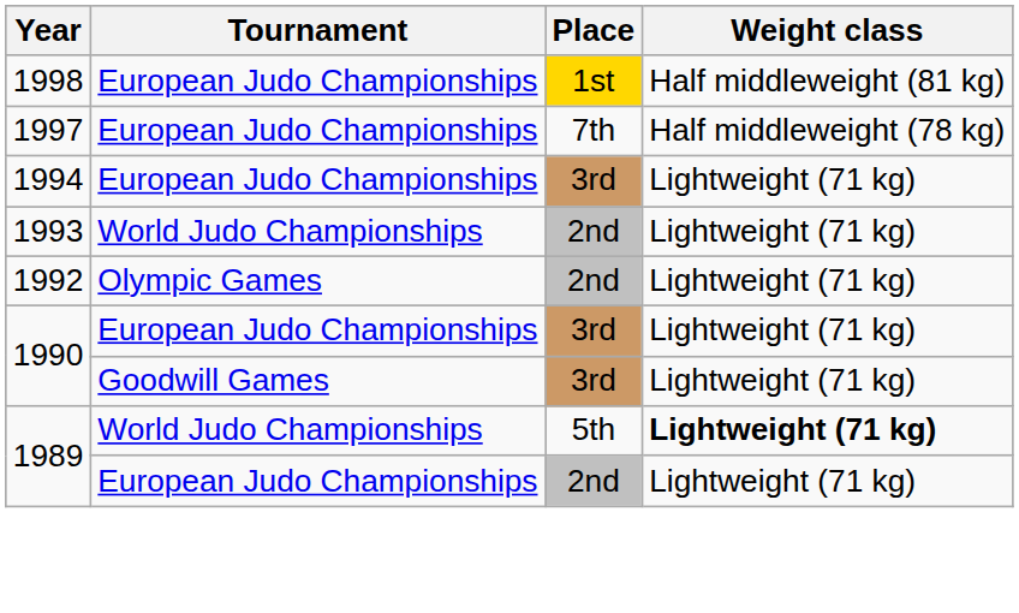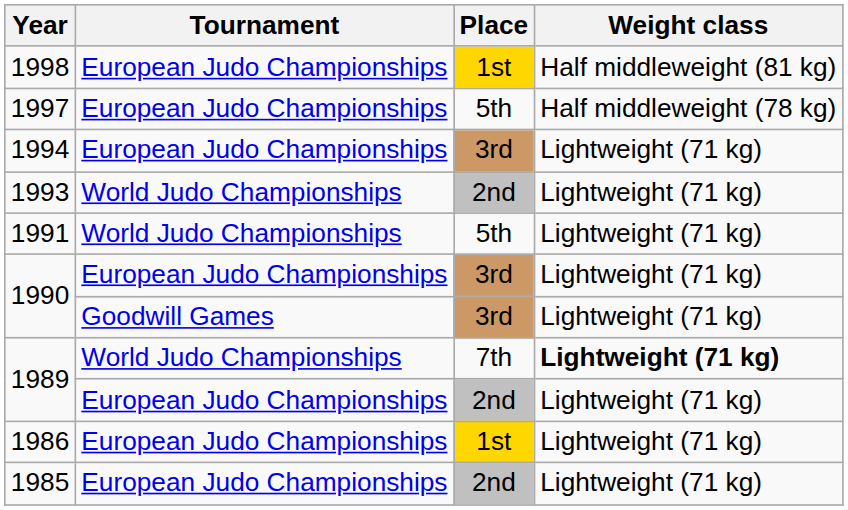 <table class=wikitable>
 <tr>
 <th>Year</th>
 <th>Tournament</th>
 <th>Place</th>
 <th>Weight class</th>
 </tr>
 <tr>
 <td>1998</td>
 <td><a href='#'>European Judo Championships</a></td>
 <td bgcolor="gold" align="center">1st</td>
 <td>Half middleweight (81 kg)</td>
 </tr>
 <tr>
 <td>1997</td>
 <td><a href='#'>European Judo Championships</a></td>
-<td align="center">7th</td>
+<td align="center">5th</td>
 <td>Half middleweight (78 kg)</td>
 </tr>
 <tr>
 <td>1994</td>
 <td><a href='#'>European Judo Championships</a></td>
 <td bgcolor="cc9966" align="center">3rd</td>
 <td>Lightweight (71 kg)</td>
 </tr>
 <tr>
 <td>1993</td>
 <td><a href='#'>World Judo Championships</a></td>
 <td bgcolor="silver" align="center">2nd</td>
 <td>Lightweight (71 kg)</td>
 </tr>
 <tr>
-<td>1992</td>
-<td><a href='#'>Olympic Games</a></td>
-<td bgcolor="silver" align="center">2nd</td>
+<td>1991</td>
+<td><a href='#'>World Judo Championships</a></td>
+<td align="center">5th</td>
 <td>Lightweight (71 kg)</td>
 </tr>
 <tr>
 <td rowspan=2>1990</td>
 <td><a href='#'>European Judo Championships</a></td>
 <td bgcolor="cc9966" align="center">3rd</td>
 <td>Lightweight (71 kg)</td>
 </tr>
 <tr>
 <td><a href='#'>Goodwill Games</a></td>
 <td bgcolor="cc9966" align="center">3rd</td>
 <td>Lightweight (71 kg)</td>
 </tr>
 <tr>
 <td rowspan=2>1989</td>
 <td><a href='#'>World Judo Championships</a></td>
-<td align="center">5th</td>
+<td align="center">7th</td>
 <td><strong>Lightweight (71 kg)</strong></td>
 </tr>
 <tr>
 <td><a href='#'>European Judo Championships</a></td>
 <td bgcolor="silver" align="center">2nd</td>
 <td>Lightweight (71 kg)</td>
 </tr>
+<tr>
+<td>1986</td>
+<td><a href='#'>European Judo Championships</a></td>
+<td bgcolor="gold" align="center">1st</td>
+<td>Lightweight (71 kg)</td>
+</tr>
+<tr>
+<td>1985</td>
+<td><a href='#'>European Judo Championships</a></td>
+<td bgcolor="silver" align="center">2nd</td>
+<td>Lightweight (71 kg)</td>
+</tr>
 </table>
